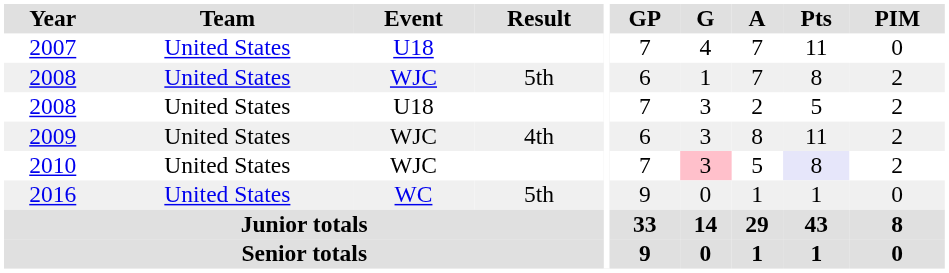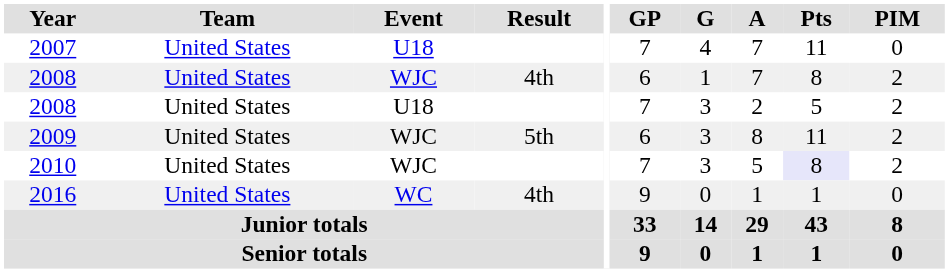 <table border="0" cellpadding="1" cellspacing="0" ID="Table3" style="text-align:center; width:40em">
 <tr ALIGN="center" bgcolor="#e0e0e0">
 <th>Year</th>
 <th>Team</th>
 <th>Event</th>
 <th>Result</th>
 <th rowspan="99" bgcolor="#ffffff"></th>
 <th>GP</th>
 <th>G</th>
 <th>A</th>
 <th>Pts</th>
 <th>PIM</th>
 </tr>
 <tr>
 <td><a href='#'>2007</a></td>
 <td><a href='#'>United States</a></td>
 <td><a href='#'>U18</a></td>
 <td></td>
 <td>7</td>
 <td>4</td>
 <td>7</td>
 <td>11</td>
 <td>0</td>
 </tr>
 <tr bgcolor="#f0f0f0">
 <td><a href='#'>2008</a></td>
 <td><a href='#'>United States</a></td>
 <td><a href='#'>WJC</a></td>
-<td>5th</td>
+<td>4th</td>
 <td>6</td>
 <td>1</td>
 <td>7</td>
 <td>8</td>
 <td>2</td>
 </tr>
 <tr>
 <td><a href='#'>2008</a></td>
 <td>United States</td>
 <td>U18</td>
 <td></td>
 <td>7</td>
 <td>3</td>
 <td>2</td>
 <td>5</td>
 <td>2</td>
 </tr>
 <tr bgcolor="#f0f0f0">
 <td><a href='#'>2009</a></td>
 <td>United States</td>
 <td>WJC</td>
-<td>4th</td>
+<td>5th</td>
 <td>6</td>
 <td>3</td>
 <td>8</td>
 <td>11</td>
 <td>2</td>
 </tr>
 <tr>
 <td><a href='#'>2010</a></td>
 <td>United States</td>
 <td>WJC</td>
 <td></td>
 <td>7</td>
-<td style="background: pink;">3</td>
+<td>3</td>
 <td>5</td>
 <td style="background: lavender;">8</td>
 <td>2</td>
 </tr>
 <tr bgcolor="#f0f0f0">
 <td><a href='#'>2016</a></td>
 <td><a href='#'>United States</a></td>
 <td><a href='#'>WC</a></td>
-<td>5th</td>
+<td>4th</td>
 <td>9</td>
 <td>0</td>
 <td>1</td>
 <td>1</td>
 <td>0</td>
 </tr>
 <tr bgcolor="#e0e0e0">
 <th colspan=4>Junior totals</th>
 <th>33</th>
 <th>14</th>
 <th>29</th>
 <th>43</th>
 <th>8</th>
 </tr>
 <tr bgcolor="#e0e0e0">
 <th colspan=4>Senior totals</th>
 <th>9</th>
 <th>0</th>
 <th>1</th>
 <th>1</th>
 <th>0</th>
 </tr>
 </table>
